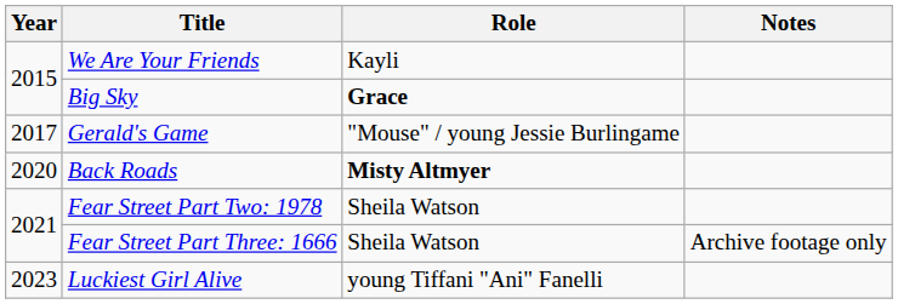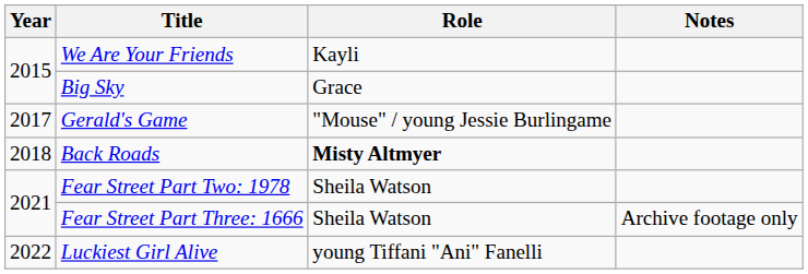 <table class= "wikitable">
 <tr>
 <th>Year</th>
 <th>Title</th>
 <th>Role</th>
 <th>Notes</th>
 </tr>
 <tr>
 <td rowspan="2">2015</td>
 <td><em><a href='#'>We Are Your Friends</a></em></td>
 <td>Kayli</td>
 <td></td>
 </tr>
 <tr>
 <td><em><a href='#'>Big Sky</a></em></td>
-<td><strong>Grace</strong></td>
+<td>Grace</td>
 <td></td>
 </tr>
 <tr>
 <td>2017</td>
 <td><em><a href='#'>Gerald's Game</a></em></td>
 <td>"Mouse" / young Jessie Burlingame</td>
 <td></td>
 </tr>
 <tr>
-<td>2020</td>
+<td>2018</td>
 <td><em><a href='#'>Back Roads</a></em></td>
 <td><strong>Misty Altmyer</strong></td>
 <td></td>
 </tr>
 <tr>
 <td rowspan="2">2021</td>
 <td><em><a href='#'>Fear Street Part Two: 1978</a></em></td>
 <td>Sheila Watson</td>
 <td></td>
 </tr>
 <tr>
 <td><em><a href='#'>Fear Street Part Three: 1666</a></em></td>
 <td>Sheila Watson</td>
 <td>Archive footage only</td>
 </tr>
 <tr>
-<td>2023</td>
+<td>2022</td>
 <td><em><a href='#'>Luckiest Girl Alive</a></em></td>
 <td>young Tiffani "Ani" Fanelli</td>
 <td></td>
 </tr>
 </table>
